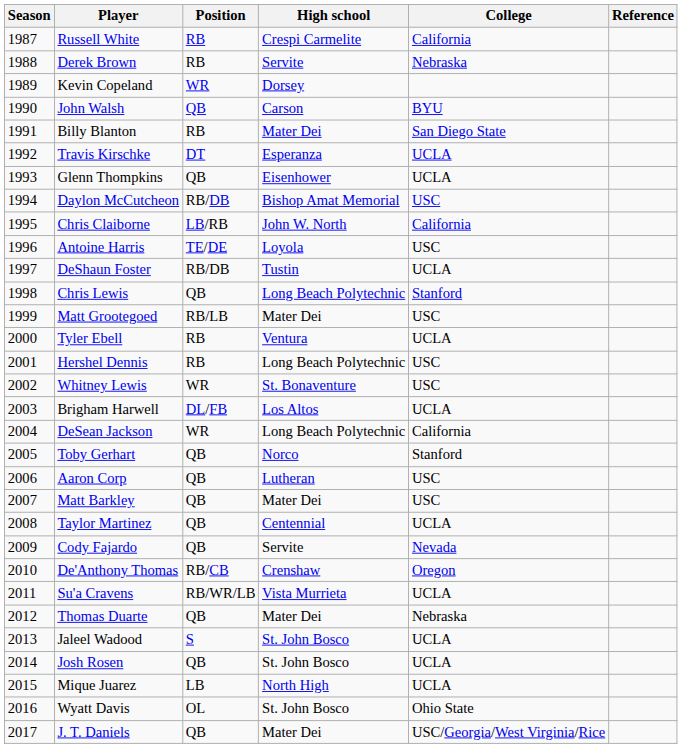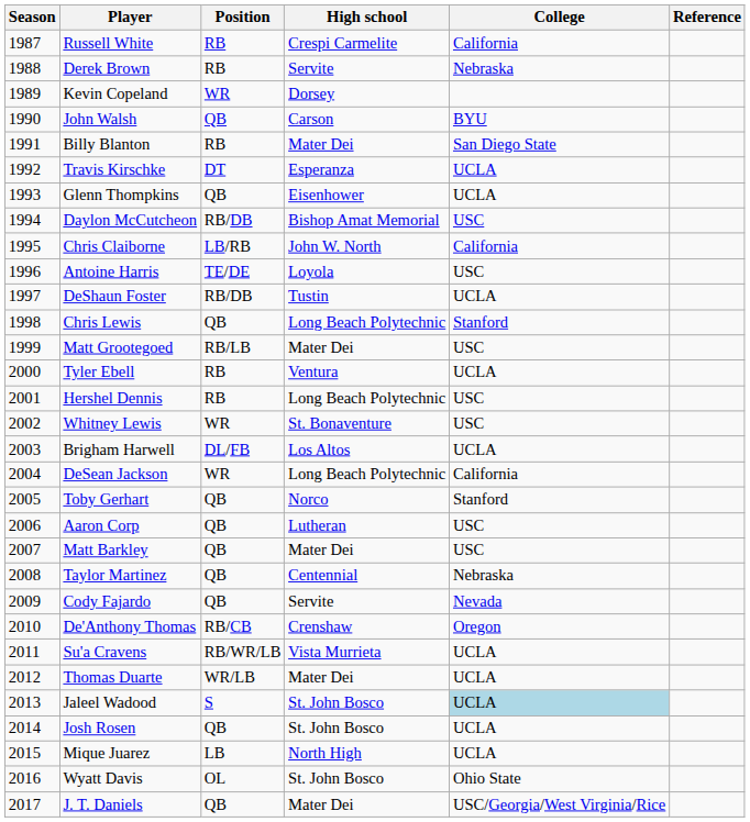 <table class="wikitable">
 <tr>
 <th>Season</th>
 <th>Player</th>
 <th>Position</th>
 <th>High school</th>
 <th>College</th>
 <th>Reference</th>
 </tr>
 <tr>
 <td>1987</td>
 <td><a href='#'>Russell White</a></td>
 <td><a href='#'>RB</a></td>
 <td><a href='#'>Crespi Carmelite</a></td>
 <td><a href='#'>California</a></td>
 <td></td>
 </tr>
 <tr>
 <td>1988</td>
 <td><a href='#'>Derek Brown</a></td>
 <td>RB</td>
 <td><a href='#'>Servite</a></td>
 <td><a href='#'>Nebraska</a></td>
 <td></td>
 </tr>
 <tr>
 <td>1989</td>
 <td>Kevin Copeland</td>
 <td><a href='#'>WR</a></td>
 <td><a href='#'>Dorsey</a></td>
 <td></td>
 <td></td>
 </tr>
 <tr>
 <td>1990</td>
 <td><a href='#'>John Walsh</a></td>
 <td><a href='#'>QB</a></td>
 <td><a href='#'>Carson</a></td>
 <td><a href='#'>BYU</a></td>
 <td></td>
 </tr>
 <tr>
 <td>1991</td>
 <td>Billy Blanton</td>
 <td>RB</td>
 <td><a href='#'>Mater Dei</a></td>
 <td><a href='#'>San Diego State</a></td>
 <td></td>
 </tr>
 <tr>
 <td>1992</td>
 <td><a href='#'>Travis Kirschke</a></td>
 <td><a href='#'>DT</a></td>
 <td><a href='#'>Esperanza</a></td>
 <td><a href='#'>UCLA</a></td>
 <td></td>
 </tr>
 <tr>
 <td>1993</td>
 <td>Glenn Thompkins</td>
 <td>QB</td>
 <td><a href='#'>Eisenhower</a></td>
 <td>UCLA</td>
 <td></td>
 </tr>
 <tr>
 <td>1994</td>
 <td><a href='#'>Daylon McCutcheon</a></td>
 <td>RB/<a href='#'>DB</a></td>
 <td><a href='#'>Bishop Amat Memorial</a></td>
 <td><a href='#'>USC</a></td>
 <td></td>
 </tr>
 <tr>
 <td>1995</td>
 <td><a href='#'>Chris Claiborne</a></td>
 <td><a href='#'>LB</a>/RB</td>
 <td><a href='#'>John W. North</a></td>
 <td><a href='#'>California</a></td>
 <td></td>
 </tr>
 <tr>
 <td>1996</td>
 <td><a href='#'>Antoine Harris</a></td>
 <td><a href='#'>TE</a>/<a href='#'>DE</a></td>
 <td><a href='#'>Loyola</a></td>
 <td>USC</td>
 <td></td>
 </tr>
 <tr>
 <td>1997</td>
 <td><a href='#'>DeShaun Foster</a></td>
 <td>RB/DB</td>
 <td><a href='#'>Tustin</a></td>
 <td>UCLA</td>
 <td></td>
 </tr>
 <tr>
 <td>1998</td>
 <td><a href='#'>Chris Lewis</a></td>
 <td>QB</td>
 <td><a href='#'>Long Beach Polytechnic</a></td>
 <td><a href='#'>Stanford</a></td>
 <td></td>
 </tr>
 <tr>
 <td>1999</td>
 <td><a href='#'>Matt Grootegoed</a></td>
 <td>RB/LB</td>
 <td>Mater Dei</td>
 <td>USC</td>
 <td></td>
 </tr>
 <tr>
 <td>2000</td>
 <td><a href='#'>Tyler Ebell</a></td>
 <td>RB</td>
 <td><a href='#'>Ventura</a></td>
 <td>UCLA</td>
 <td></td>
 </tr>
 <tr>
 <td>2001</td>
 <td><a href='#'>Hershel Dennis</a></td>
 <td>RB</td>
 <td>Long Beach Polytechnic</td>
 <td>USC</td>
 <td></td>
 </tr>
 <tr>
 <td>2002</td>
 <td><a href='#'>Whitney Lewis</a></td>
 <td>WR</td>
 <td><a href='#'>St. Bonaventure</a></td>
 <td>USC</td>
 <td></td>
 </tr>
 <tr>
 <td>2003</td>
 <td>Brigham Harwell</td>
 <td><a href='#'>DL</a>/<a href='#'>FB</a></td>
 <td><a href='#'>Los Altos</a></td>
 <td>UCLA</td>
 <td></td>
 </tr>
 <tr>
 <td>2004</td>
 <td><a href='#'>DeSean Jackson</a></td>
 <td>WR</td>
 <td>Long Beach Polytechnic</td>
 <td>California</td>
 <td></td>
 </tr>
 <tr>
 <td>2005</td>
 <td><a href='#'>Toby Gerhart</a></td>
 <td>QB</td>
 <td><a href='#'>Norco</a></td>
 <td>Stanford</td>
 <td></td>
 </tr>
 <tr>
 <td>2006</td>
 <td><a href='#'>Aaron Corp</a></td>
 <td>QB</td>
 <td><a href='#'>Lutheran</a></td>
 <td>USC</td>
 <td></td>
 </tr>
 <tr>
 <td>2007</td>
 <td><a href='#'>Matt Barkley</a></td>
 <td>QB</td>
 <td>Mater Dei</td>
 <td>USC</td>
 <td></td>
 </tr>
 <tr>
 <td>2008</td>
 <td><a href='#'>Taylor Martinez</a></td>
 <td>QB</td>
 <td><a href='#'>Centennial</a></td>
-<td>UCLA</td>
+<td>Nebraska</td>
 <td></td>
 </tr>
 <tr>
 <td>2009</td>
 <td><a href='#'>Cody Fajardo</a></td>
 <td>QB</td>
 <td>Servite</td>
 <td><a href='#'>Nevada</a></td>
 <td></td>
 </tr>
 <tr>
 <td>2010</td>
 <td><a href='#'>De'Anthony Thomas</a></td>
 <td>RB/<a href='#'>CB</a></td>
 <td><a href='#'>Crenshaw</a></td>
 <td><a href='#'>Oregon</a></td>
 <td></td>
 </tr>
 <tr>
 <td>2011</td>
 <td><a href='#'>Su'a Cravens</a></td>
 <td>RB/WR/LB</td>
 <td><a href='#'>Vista Murrieta</a></td>
 <td>UCLA</td>
 <td></td>
 </tr>
 <tr>
 <td>2012</td>
 <td><a href='#'>Thomas Duarte</a></td>
-<td>QB</td>
+<td>WR/LB</td>
 <td>Mater Dei</td>
-<td>Nebraska</td>
+<td>UCLA</td>
 <td></td>
 </tr>
 <tr>
 <td>2013</td>
 <td>Jaleel Wadood</td>
 <td><a href='#'>S</a></td>
 <td><a href='#'>St. John Bosco</a></td>
-<td>UCLA</td>
+<td style="background: lightblue;">UCLA</td>
 <td></td>
 </tr>
 <tr>
 <td>2014</td>
 <td><a href='#'>Josh Rosen</a></td>
 <td>QB</td>
 <td>St. John Bosco</td>
 <td>UCLA</td>
 <td></td>
 </tr>
 <tr>
 <td>2015</td>
 <td>Mique Juarez</td>
 <td>LB</td>
 <td><a href='#'>North High</a></td>
 <td>UCLA</td>
 <td></td>
 </tr>
 <tr>
 <td>2016</td>
 <td>Wyatt Davis</td>
 <td>OL</td>
 <td>St. John Bosco</td>
 <td>Ohio State</td>
 <td></td>
 </tr>
 <tr>
 <td>2017</td>
 <td><a href='#'>J. T. Daniels</a></td>
 <td>QB</td>
 <td>Mater Dei</td>
 <td>USC/<a href='#'>Georgia</a>/<a href='#'>West Virginia</a>/<a href='#'>Rice</a></td>
 <td></td>
 </tr>
 </table>
